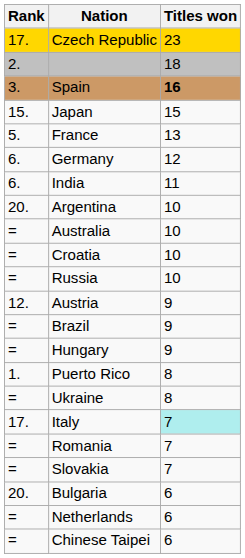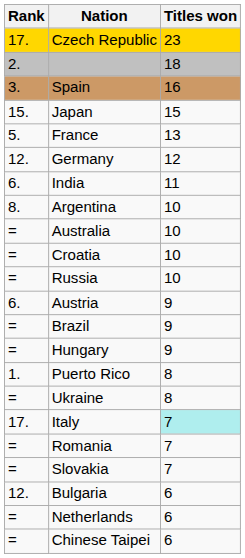 <table class="wikitable">
 <tr>
 <th>Rank</th>
 <th>Nation</th>
 <th>Titles won</th>
 </tr>
 <tr bgcolor="gold">
 <td>17.</td>
 <td> Czech Republic</td>
 <td>23</td>
 </tr>
 <tr bgcolor="silver">
 <td>2.</td>
 <td></td>
 <td>18</td>
 </tr>
 <tr bgcolor="cc9966">
 <td>3.</td>
 <td> Spain</td>
-<td><strong>16</strong></td>
+<td>16</td>
 </tr>
 <tr>
 <td>15.</td>
 <td> Japan</td>
 <td>15</td>
 </tr>
 <tr>
 <td>5.</td>
 <td> France</td>
 <td>13</td>
 </tr>
 <tr>
-<td>6.</td>
+<td>12.</td>
 <td> Germany</td>
 <td>12</td>
 </tr>
 <tr>
 <td>6.</td>
 <td> India</td>
 <td>11</td>
 </tr>
 <tr>
-<td>20.</td>
+<td>8.</td>
 <td> Argentina</td>
 <td>10</td>
 </tr>
 <tr>
 <td>=</td>
 <td> Australia</td>
 <td>10</td>
 </tr>
 <tr>
 <td>=</td>
 <td> Croatia</td>
 <td>10</td>
 </tr>
 <tr>
 <td>=</td>
 <td> Russia</td>
 <td>10</td>
 </tr>
 <tr>
-<td>12.</td>
+<td>6.</td>
 <td> Austria</td>
 <td>9</td>
 </tr>
 <tr>
 <td>=</td>
 <td> Brazil</td>
 <td>9</td>
 </tr>
 <tr>
 <td>=</td>
 <td> Hungary</td>
 <td>9</td>
 </tr>
 <tr>
 <td>1.</td>
 <td> Puerto Rico</td>
 <td>8</td>
 </tr>
 <tr>
 <td>=</td>
 <td> Ukraine</td>
 <td>8</td>
 </tr>
 <tr>
 <td>17.</td>
 <td> Italy</td>
 <td style="background: paleturquoise;">7</td>
 </tr>
 <tr>
 <td>=</td>
 <td> Romania</td>
 <td>7</td>
 </tr>
 <tr>
 <td>=</td>
 <td> Slovakia</td>
 <td>7</td>
 </tr>
 <tr>
-<td>20.</td>
+<td>12.</td>
 <td> Bulgaria</td>
 <td>6</td>
 </tr>
 <tr>
 <td>=</td>
 <td> Netherlands</td>
 <td>6</td>
 </tr>
 <tr>
 <td>=</td>
 <td> Chinese Taipei</td>
 <td>6</td>
 </tr>
 </table>
